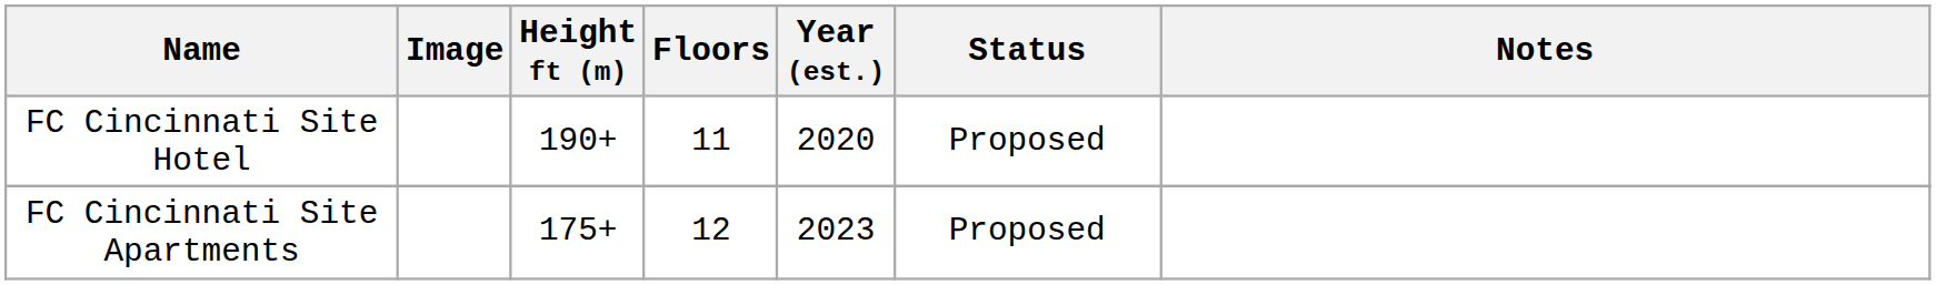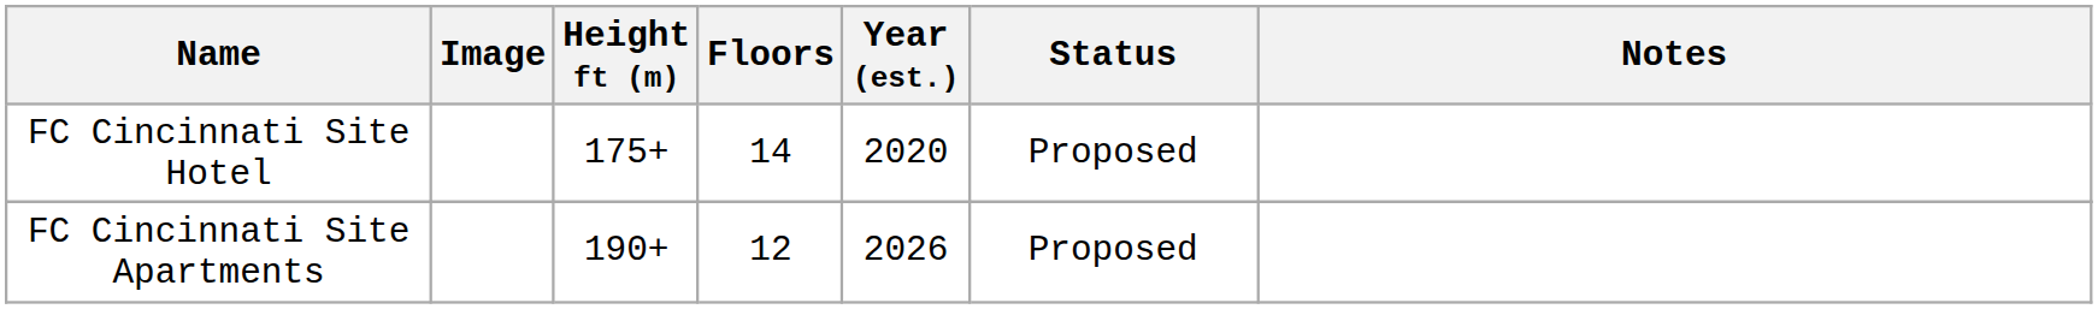 <table class="wikitable sortable" style="border:#999; background:#fff; text-align: center">
 <tr>
 <th scope=col style="width:150px;">Name</th>
 <th scope=col class="unsortable">Image</th>
 <th scope=col style="width:40px;">Height<br><small>ft (m)</small></th>
 <th scope=col style="width:40px;">Floors</th>
 <th scope=col style="width:40px;">Year<br><small>(est.)</small></th>
 <th scope=col style="width:100px;">Status</th>
 <th scope=col class="unsortable" style="width:300px;">Notes</th>
 </tr>
 <tr>
 <td>FC Cincinnati Site Hotel</td>
 <td></td>
-<td>190+</td>
-<td>11</td>
+<td>175+</td>
+<td>14</td>
 <td>2020</td>
 <td>Proposed</td>
 <td></td>
 </tr>
 <tr New Construction>
 </tr>
 <tr>
 <td>FC Cincinnati Site Apartments</td>
 <td></td>
-<td>175+</td>
+<td>190+</td>
 <td>12</td>
-<td>2023</td>
+<td>2026</td>
 <td>Proposed</td>
 <td></td>
 </tr>
 <tr New Construction>
 </tr>
 </table>
